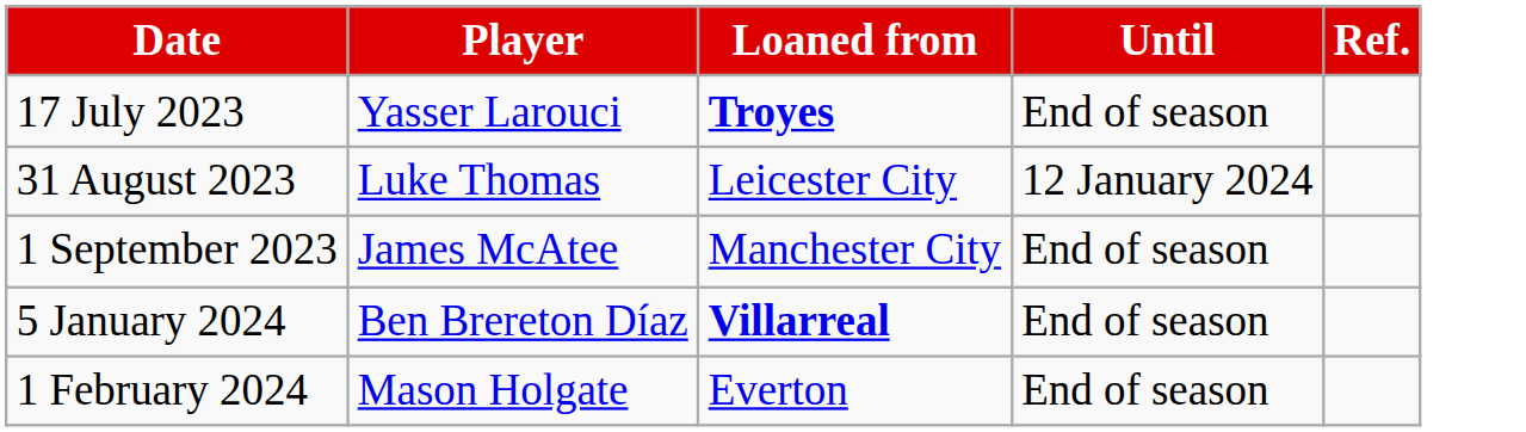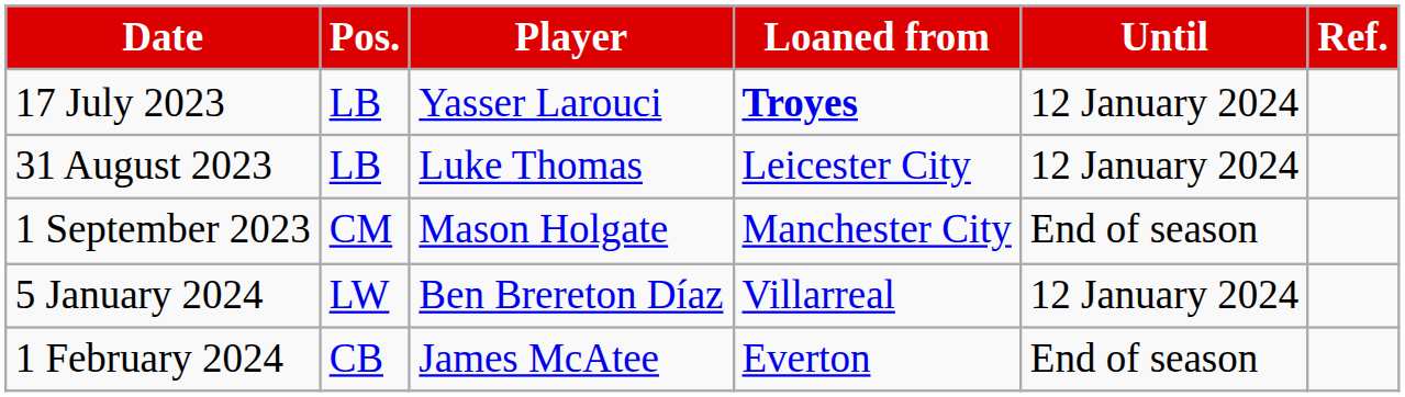 <table class="wikitable plainrowheaders sortable">
 <tr>
 <th style="background:#DD0000; color:#FFFFFF; ">Date</th>
+<th style="background:#DD0000; color:#FFFFFF; ">Pos.</th>
 <th style="background:#DD0000; color:#FFFFFF; ">Player</th>
 <th style="background:#DD0000; color:#FFFFFF; ">Loaned from</th>
 <th style="background:#DD0000; color:#FFFFFF; ">Until</th>
 <th style="background:#DD0000; color:#FFFFFF; ">Ref.</th>
 </tr>
 <tr>
 <td>17 July 2023</td>
+<td><a href='#'>LB</a></td>
 <td> <a href='#'>Yasser Larouci</a></td>
 <td><strong> <a href='#'>Troyes</a></strong></td>
-<td>End of season</td>
+<td>12 January 2024</td>
 <td></td>
 </tr>
 <tr>
 <td>31 August 2023</td>
+<td><a href='#'>LB</a></td>
 <td> <a href='#'>Luke Thomas</a></td>
 <td> <a href='#'>Leicester City</a></td>
 <td>12 January 2024</td>
 <td></td>
 </tr>
 <tr>
 <td>1 September 2023</td>
-<td> <a href='#'>James McAtee</a></td>
+<td><a href='#'>CM</a></td>
+<td> <a href='#'>Mason Holgate</a></td>
 <td> <a href='#'>Manchester City</a></td>
 <td>End of season</td>
 <td></td>
 </tr>
 <tr>
 <td>5 January 2024</td>
+<td><a href='#'>LW</a></td>
 <td> <a href='#'>Ben Brereton Díaz</a></td>
-<td><strong> <a href='#'>Villarreal</a></strong></td>
-<td>End of season</td>
+<td> <a href='#'>Villarreal</a></td>
+<td>12 January 2024</td>
 <td></td>
 </tr>
 <tr>
 <td>1 February 2024</td>
-<td> <a href='#'>Mason Holgate</a></td>
+<td><a href='#'>CB</a></td>
+<td> <a href='#'>James McAtee</a></td>
 <td> <a href='#'>Everton</a></td>
 <td>End of season</td>
 <td></td>
 </tr>
 </table>
